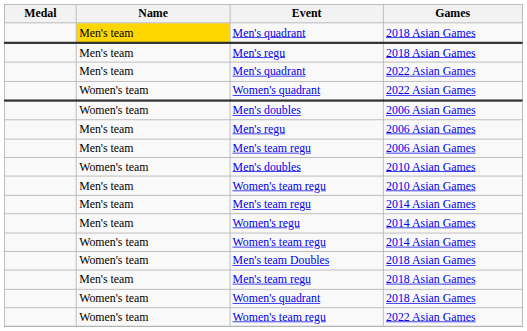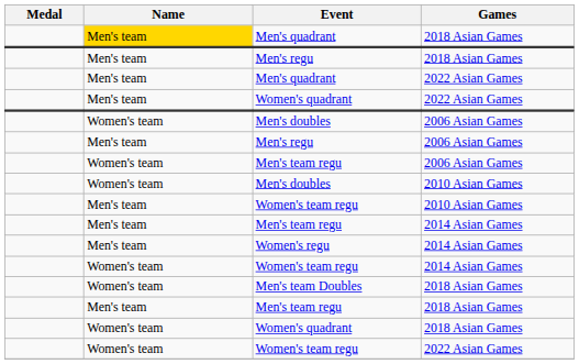 <table class="wikitable sortable" style="font-size:100%">
 <tr>
 <th width="90">Medal</th>
 <th width="200">Name</th>
 <th width="200">Event</th>
 <th width="180">Games</th>
 </tr>
 <tr>
 <td></td>
 <td style="background: gold;">Men's team<br></td>
 <td><a href='#'>Men's quadrant</a></td>
 <td><a href='#'>2018 Asian Games</a></td>
 </tr>
 <tr style="border-top: 3px solid #333333;">
 <td></td>
 <td>Men's team<br></td>
 <td><a href='#'>Men's regu</a></td>
 <td><a href='#'>2018 Asian Games</a></td>
 </tr>
 <tr>
 <td></td>
 <td>Men's team<br></td>
 <td><a href='#'>Men's quadrant</a></td>
 <td><a href='#'>2022 Asian Games</a></td>
 </tr>
 <tr>
 <td></td>
-<td>Women's team<br></td>
+<td>Men's team<br></td>
 <td><a href='#'>Women's quadrant</a></td>
 <td><a href='#'>2022 Asian Games</a></td>
 </tr>
 <tr style="border-top: 3px solid #333333;">
 <td></td>
 <td>Women's team<br></td>
 <td><a href='#'>Men's doubles</a></td>
 <td><a href='#'>2006 Asian Games</a></td>
 </tr>
 <tr>
 <td></td>
 <td>Men's team<br></td>
 <td><a href='#'>Men's regu</a></td>
 <td><a href='#'>2006 Asian Games</a></td>
 </tr>
 <tr>
 <td></td>
-<td>Men's team<br></td>
+<td>Women's team<br></td>
 <td><a href='#'>Men's team regu</a></td>
 <td><a href='#'>2006 Asian Games</a></td>
 </tr>
 <tr>
 <td></td>
 <td>Women's team<br></td>
 <td><a href='#'>Men's doubles</a></td>
 <td><a href='#'>2010 Asian Games</a></td>
 </tr>
 <tr>
 <td></td>
 <td>Men's team<br></td>
 <td><a href='#'>Women's team regu</a></td>
 <td><a href='#'>2010 Asian Games</a></td>
 </tr>
 <tr>
 <td></td>
 <td>Men's team<br></td>
 <td><a href='#'>Men's team regu</a></td>
 <td><a href='#'>2014 Asian Games</a></td>
 </tr>
 <tr>
 <td></td>
 <td>Men's team<br></td>
 <td><a href='#'>Women's regu</a></td>
 <td><a href='#'>2014 Asian Games</a></td>
 </tr>
 <tr>
 <td></td>
 <td>Women's team<br></td>
 <td><a href='#'>Women's team regu</a></td>
 <td><a href='#'>2014 Asian Games</a></td>
 </tr>
 <tr>
 <td></td>
 <td>Women's team<br></td>
 <td><a href='#'>Men's team Doubles</a></td>
 <td><a href='#'>2018 Asian Games</a></td>
 </tr>
 <tr>
 <td></td>
 <td>Men's team<br></td>
 <td><a href='#'>Men's team regu</a></td>
 <td><a href='#'>2018 Asian Games</a></td>
 </tr>
 <tr>
 <td></td>
 <td>Women's team<br></td>
 <td><a href='#'>Women's quadrant</a></td>
 <td><a href='#'>2018 Asian Games</a></td>
 </tr>
 <tr>
 <td></td>
 <td>Women's team<br></td>
 <td><a href='#'>Women's team regu</a></td>
 <td><a href='#'>2022 Asian Games</a></td>
 </tr>
 <tr>
 </tr>
 </table>
